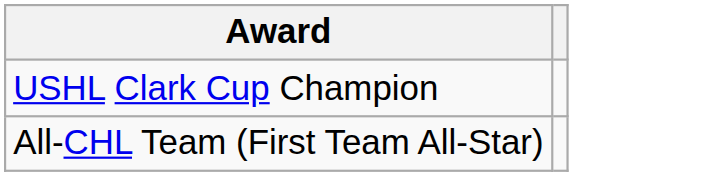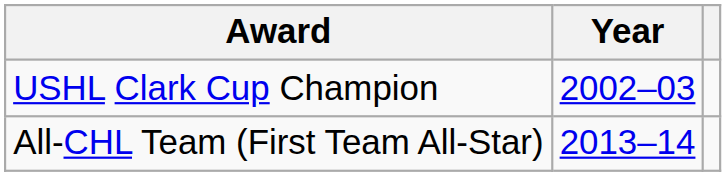 <table class="wikitable">
 <tr>
 <th>Award</th>
+<th>Year</th>
 <th></th>
 </tr>
 <tr>
 <td><a href='#'>USHL</a> <a href='#'>Clark Cup</a> Champion</td>
+<td><a href='#'>2002–03</a></td>
 <td></td>
 </tr>
 <tr>
 <td>All-<a href='#'>CHL</a> Team (First Team All-Star)</td>
+<td><a href='#'>2013–14</a></td>
 <td></td>
 </tr>
 </table>
